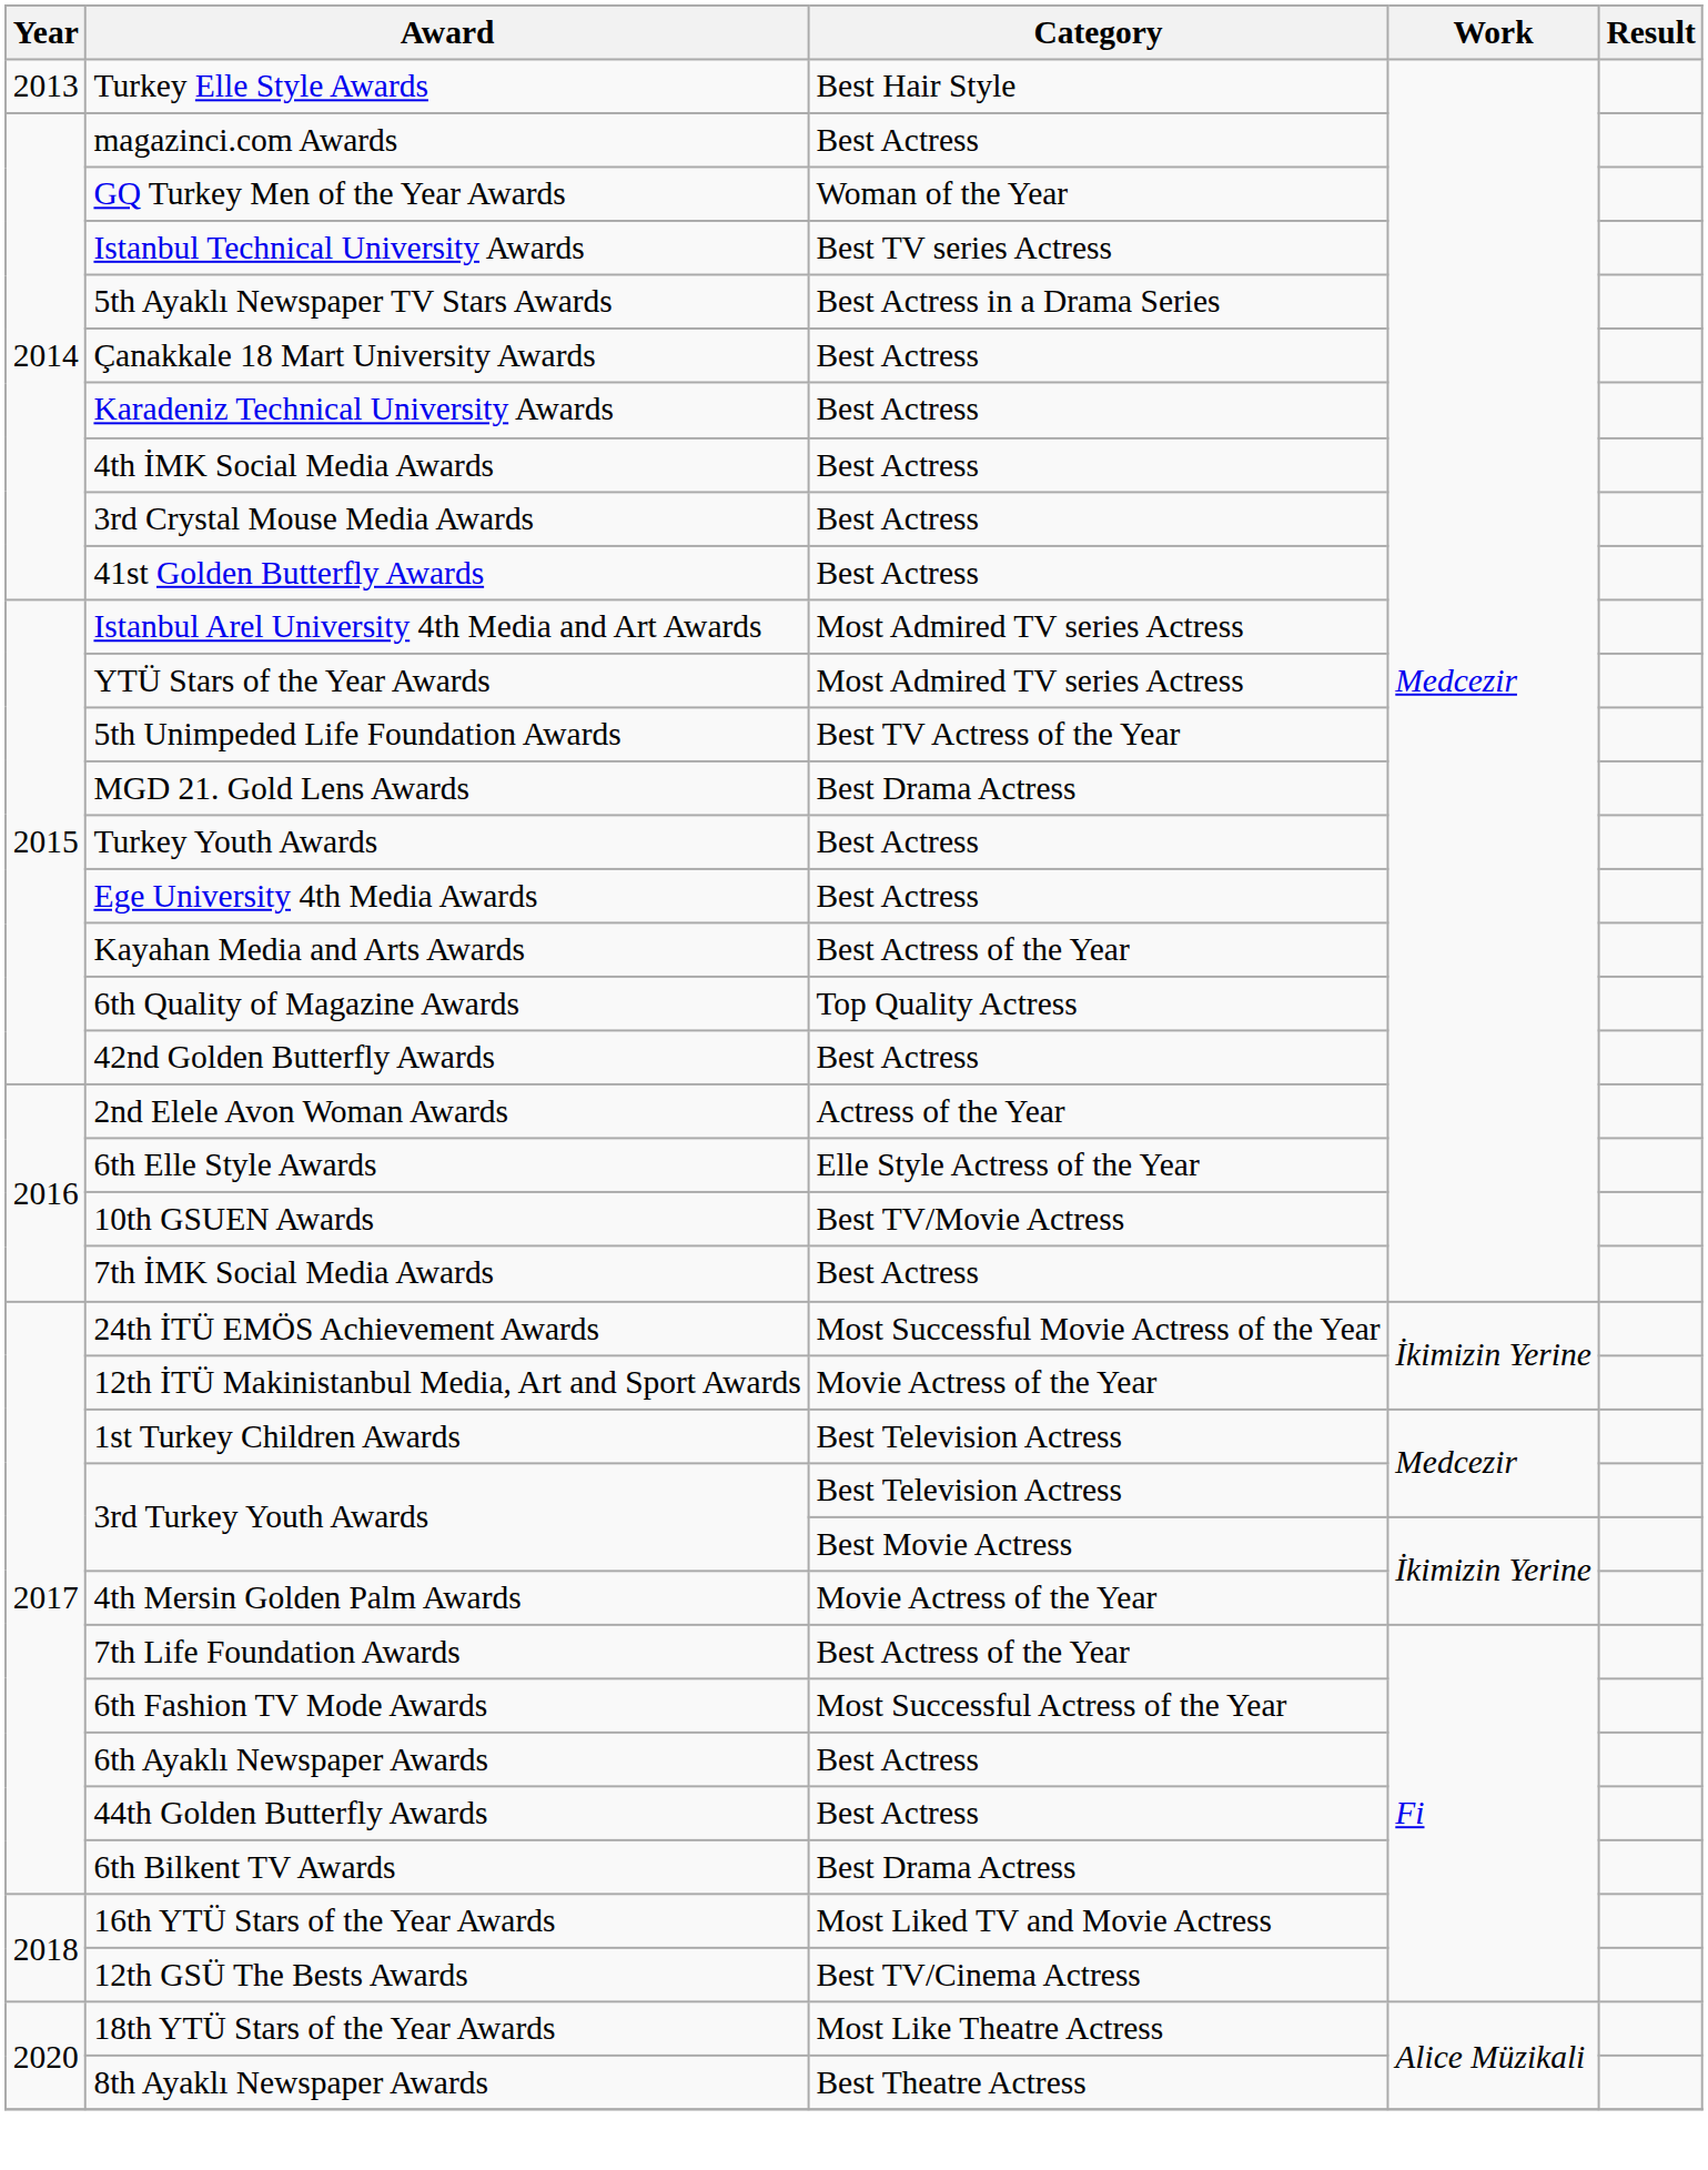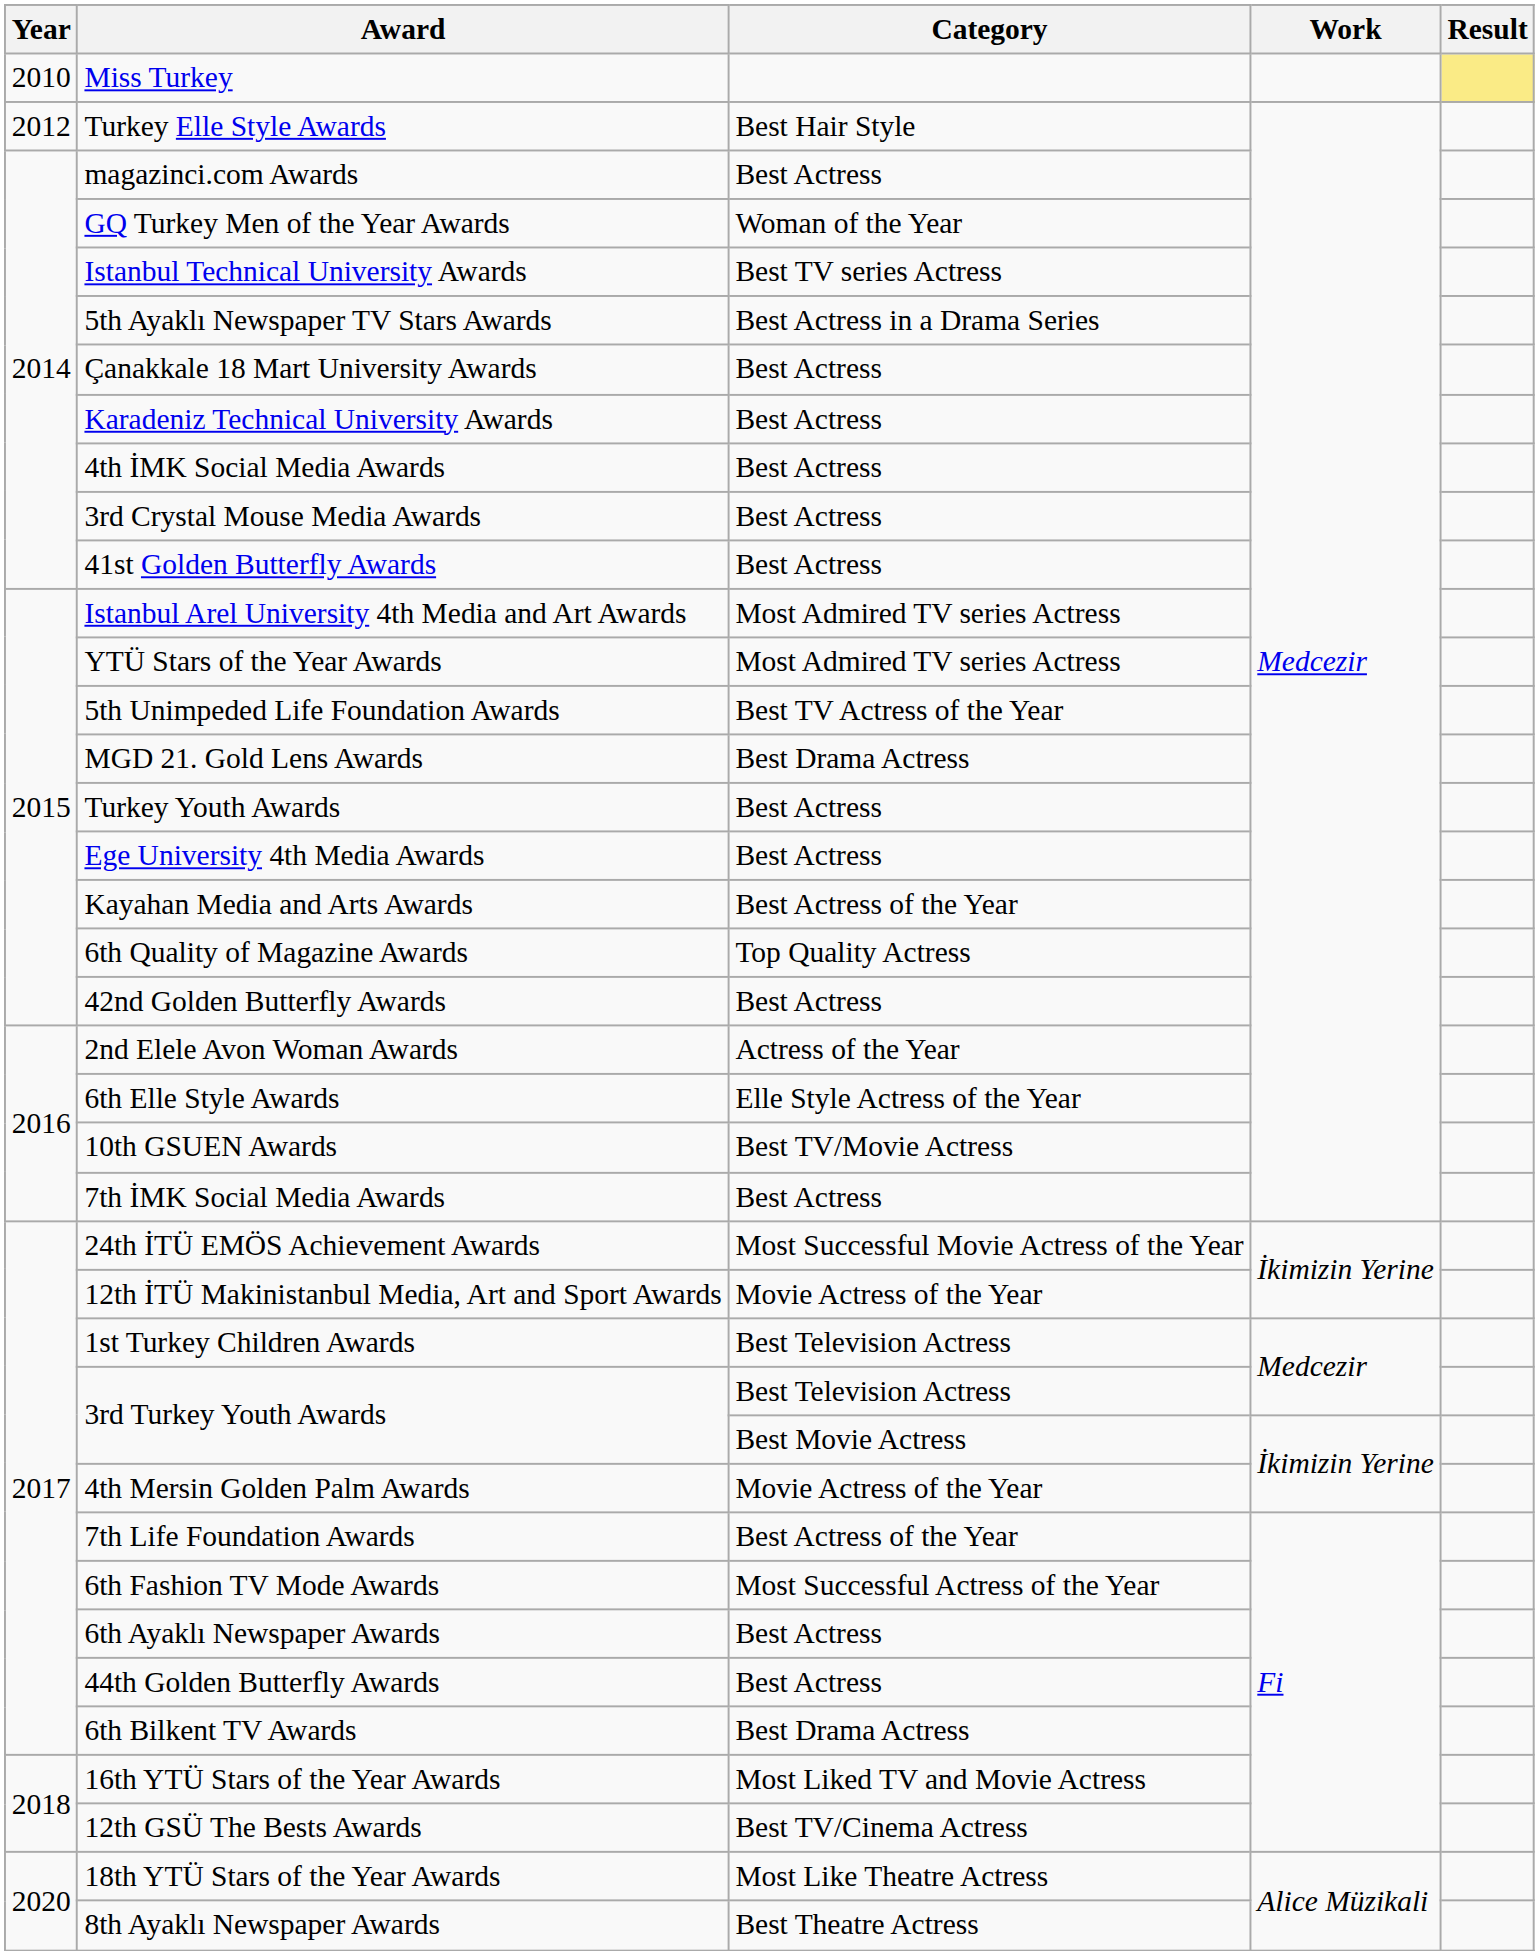 <table class="wikitable" style="font-size: 95%;">
 <tr>
 <th>Year</th>
 <th>Award</th>
 <th>Category</th>
 <th>Work</th>
 <th>Result</th>
 </tr>
 <tr>
-<td>2013</td>
+<td>2010</td>
+<td><a href='#'>Miss Turkey</a></td>
+<td></td>
+<td></td>
+<td style="text-align:center; background:#faeb86;"></td>
+</tr>
+<tr>
+<td>2012</td>
 <td>Turkey <a href='#'>Elle Style Awards</a></td>
 <td>Best Hair Style</td>
 <td rowspan=23><em><a href='#'>Medcezir</a></em></td>
 <td></td>
 </tr>
 <tr>
 <td rowspan=9>2014</td>
 <td>magazinci.com Awards</td>
 <td>Best Actress</td>
 <td></td>
 </tr>
 <tr>
 <td><a href='#'>GQ</a> Turkey Men of the Year Awards</td>
 <td>Woman of the Year</td>
 <td></td>
 </tr>
 <tr>
 <td><a href='#'>Istanbul Technical University</a> Awards</td>
 <td>Best TV series Actress</td>
 <td></td>
 </tr>
 <tr>
 <td>5th Ayaklı Newspaper TV Stars Awards</td>
 <td>Best Actress in a Drama Series</td>
 <td></td>
 </tr>
 <tr>
 <td>Çanakkale 18 Mart University Awards</td>
 <td>Best Actress</td>
 <td></td>
 </tr>
 <tr>
 <td><a href='#'>Karadeniz Technical University</a> Awards</td>
 <td>Best Actress</td>
 <td></td>
 </tr>
 <tr>
 <td>4th İMK Social Media Awards</td>
 <td>Best Actress</td>
 <td></td>
 </tr>
 <tr>
 <td>3rd Crystal Mouse Media Awards</td>
 <td>Best Actress</td>
 <td></td>
 </tr>
 <tr>
 <td>41st <a href='#'>Golden Butterfly Awards</a></td>
 <td>Best Actress</td>
 <td></td>
 </tr>
 <tr>
 <td rowspan=9>2015</td>
 <td><a href='#'>Istanbul Arel University</a> 4th Media and Art Awards</td>
 <td>Most Admired TV series Actress</td>
 <td></td>
 </tr>
 <tr>
 <td>YTÜ Stars of the Year Awards</td>
 <td>Most Admired TV series Actress</td>
 <td></td>
 </tr>
 <tr>
 <td>5th Unimpeded Life Foundation Awards</td>
 <td>Best TV Actress of the Year</td>
 <td></td>
 </tr>
 <tr>
 <td>MGD 21. Gold Lens Awards</td>
 <td>Best Drama Actress</td>
 <td></td>
 </tr>
 <tr>
 <td>Turkey Youth Awards</td>
 <td>Best Actress</td>
 <td></td>
 </tr>
 <tr>
 <td><a href='#'>Ege University</a> 4th Media Awards</td>
 <td>Best Actress</td>
 <td></td>
 </tr>
 <tr>
 <td>Kayahan Media and Arts Awards</td>
 <td>Best Actress of the Year</td>
 <td></td>
 </tr>
 <tr>
 <td>6th Quality of Magazine Awards</td>
 <td>Top Quality Actress</td>
 <td></td>
 </tr>
 <tr>
 <td>42nd Golden Butterfly Awards</td>
 <td>Best Actress</td>
 <td></td>
 </tr>
 <tr>
 <td rowspan=4>2016</td>
 <td>2nd Elele Avon Woman Awards</td>
 <td>Actress of the Year</td>
 <td></td>
 </tr>
 <tr>
 <td>6th Elle Style Awards</td>
 <td>Elle Style Actress of the Year</td>
 <td></td>
 </tr>
 <tr>
 <td>10th GSUEN Awards</td>
 <td>Best TV/Movie Actress</td>
 <td></td>
 </tr>
 <tr>
 <td>7th İMK Social Media Awards</td>
 <td>Best Actress</td>
 <td></td>
 </tr>
 <tr>
 <td rowspan=11>2017</td>
 <td>24th İTÜ EMÖS Achievement Awards</td>
 <td>Most Successful Movie Actress of the Year</td>
 <td rowspan=2><em>İkimizin Yerine</em></td>
 <td></td>
 </tr>
 <tr>
 <td>12th İTÜ Makinistanbul Media, Art and Sport Awards</td>
 <td>Movie Actress of the Year</td>
 <td></td>
 </tr>
 <tr>
 <td>1st Turkey Children Awards</td>
 <td>Best Television Actress</td>
 <td rowspan=2><em>Medcezir</em></td>
 <td></td>
 </tr>
 <tr>
 <td rowspan=2>3rd Turkey Youth Awards</td>
 <td>Best Television Actress</td>
 <td></td>
 </tr>
 <tr>
 <td>Best Movie Actress</td>
 <td rowspan=2><em>İkimizin Yerine</em></td>
 <td></td>
 </tr>
 <tr>
 <td>4th Mersin Golden Palm Awards</td>
 <td>Movie Actress of the Year</td>
 <td></td>
 </tr>
 <tr>
 <td>7th Life Foundation Awards</td>
 <td>Best Actress of the Year</td>
 <td rowspan=7><em><a href='#'>Fi</a></em></td>
 <td></td>
 </tr>
 <tr>
 <td>6th Fashion TV Mode Awards</td>
 <td>Most Successful Actress of the Year</td>
 <td></td>
 </tr>
 <tr>
 <td>6th Ayaklı Newspaper Awards</td>
 <td>Best Actress</td>
 <td></td>
 </tr>
 <tr>
 <td>44th Golden Butterfly Awards</td>
 <td>Best Actress</td>
 <td></td>
 </tr>
 <tr>
 <td>6th Bilkent TV Awards</td>
 <td>Best Drama Actress</td>
 <td></td>
 </tr>
 <tr>
 <td rowspan=2>2018</td>
 <td>16th YTÜ Stars of the Year Awards</td>
 <td>Most Liked TV and Movie Actress</td>
 <td></td>
 </tr>
 <tr>
 <td>12th GSÜ The Bests Awards</td>
 <td>Best TV/Cinema Actress</td>
 <td></td>
 </tr>
 <tr>
 <td rowspan="2">2020</td>
 <td>18th YTÜ Stars of the Year Awards</td>
 <td>Most Like Theatre Actress</td>
 <td rowspan="2"><em>Alice Müzikali</em></td>
 <td></td>
 </tr>
 <tr>
 <td>8th Ayaklı Newspaper Awards</td>
 <td>Best Theatre Actress</td>
 <td></td>
 </tr>
 <tr>
 </tr>
 </table>
